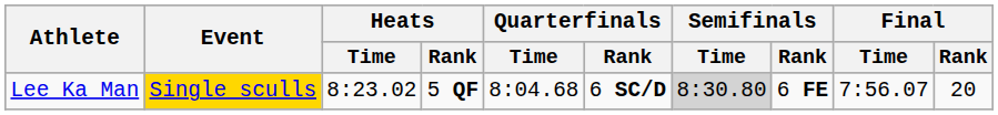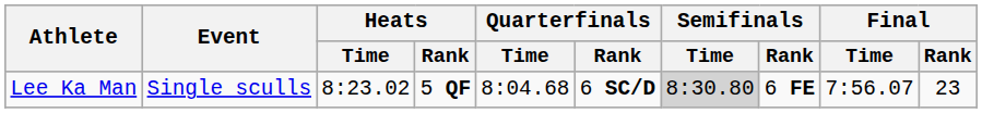 <table class="wikitable" style="font-size:90%">
 <tr>
 <th rowspan="2">Athlete</th>
 <th rowspan="2">Event</th>
 <th colspan="2">Heats</th>
 <th colspan="2">Quarterfinals</th>
 <th colspan="2">Semifinals</th>
 <th colspan="2">Final</th>
 </tr>
 <tr style="font-size:95%">
 <th>Time</th>
 <th>Rank</th>
 <th>Time</th>
 <th>Rank</th>
 <th>Time</th>
 <th>Rank</th>
 <th>Time</th>
 <th>Rank</th>
 </tr>
 <tr align=center>
 <td align=left><a href='#'>Lee Ka Man</a></td>
-<td align=left style="background: gold;"><a href='#'>Single sculls</a></td>
+<td align=left><a href='#'>Single sculls</a></td>
 <td>8:23.02</td>
 <td>5 <strong>QF</strong></td>
 <td>8:04.68</td>
 <td>6 <strong>SC/D</strong></td>
 <td style="background: lightgrey;">8:30.80</td>
 <td>6 <strong>FE</strong></td>
 <td>7:56.07</td>
-<td>20</td>
+<td>23</td>
 </tr>
 </table>
